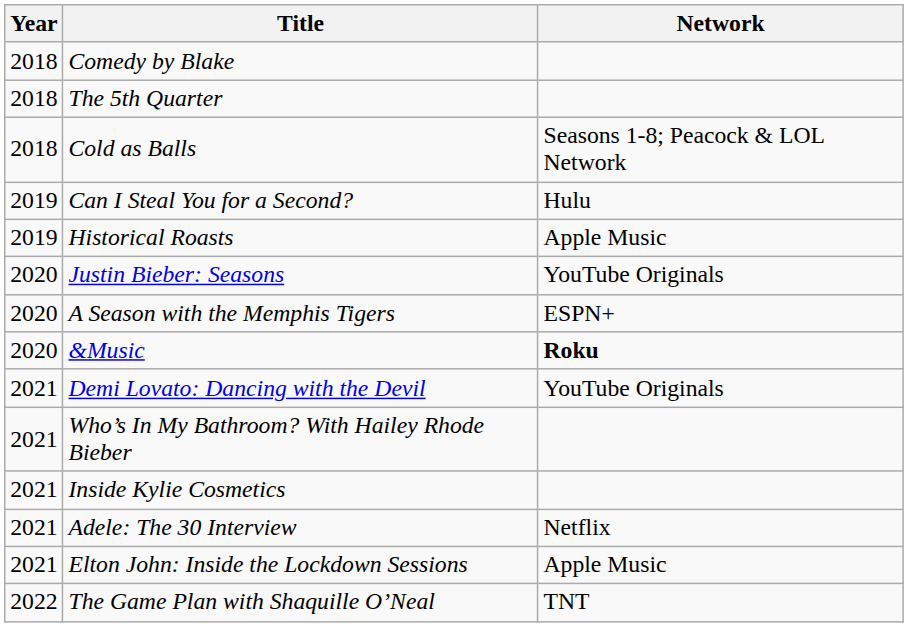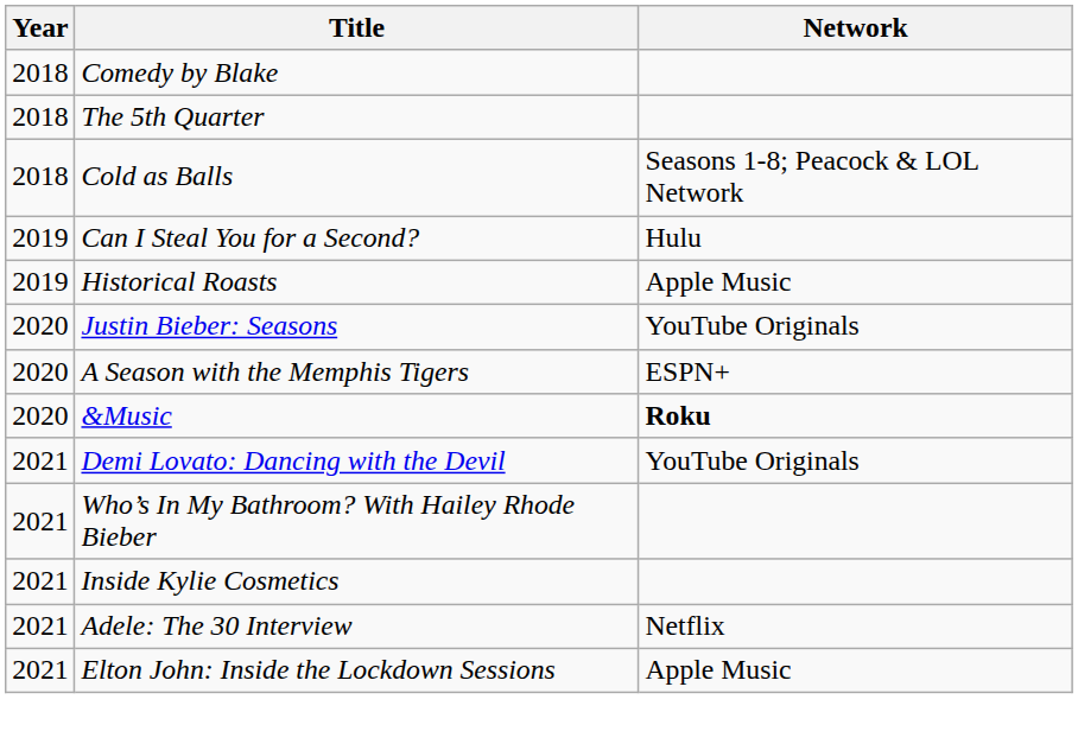 <table class="wikitable">
 <tr>
 <th>Year</th>
 <th>Title</th>
 <th>Network</th>
 </tr>
 <tr>
 <td>2018</td>
 <td><em>Comedy by Blake</em></td>
 <td></td>
 </tr>
 <tr>
 <td>2018</td>
 <td><em>The 5th Quarter</em></td>
 <td></td>
 </tr>
 <tr>
 <td>2018</td>
 <td><em>Cold as Balls</em></td>
 <td>Seasons 1-8; Peacock & LOL Network</td>
 </tr>
 <tr>
 <td>2019</td>
 <td><em>Can I Steal You for a Second?</em></td>
 <td>Hulu</td>
 </tr>
 <tr>
 <td>2019</td>
 <td><em>Historical Roasts</em></td>
 <td>Apple Music</td>
 </tr>
 <tr>
 <td>2020</td>
 <td><em><a href='#'>Justin Bieber: Seasons</a></em></td>
 <td>YouTube Originals</td>
 </tr>
 <tr>
 <td>2020</td>
 <td><em>A Season with the Memphis Tigers</em></td>
 <td>ESPN+</td>
 </tr>
 <tr>
 <td>2020</td>
 <td><em><a href='#'>&Music</a></em></td>
 <td><strong>Roku</strong></td>
 </tr>
 <tr>
 <td>2021</td>
 <td><em><a href='#'>Demi Lovato: Dancing with the Devil</a></em></td>
 <td>YouTube Originals</td>
 </tr>
 <tr>
 <td>2021</td>
 <td><em>Who’s In My Bathroom? With Hailey Rhode Bieber</em></td>
 <td></td>
 </tr>
 <tr>
 <td>2021</td>
 <td><em>Inside Kylie Cosmetics</em></td>
 <td></td>
 </tr>
 <tr>
 <td>2021</td>
 <td><em>Adele: The 30 Interview</em></td>
 <td>Netflix</td>
 </tr>
 <tr>
 <td>2021</td>
 <td><em>Elton John: Inside the Lockdown Sessions</em></td>
 <td>Apple Music</td>
 </tr>
-<tr>
-<td>2022</td>
-<td><em>The Game Plan with Shaquille O’Neal</em></td>
-<td>TNT</td>
-</tr>
 </table>
